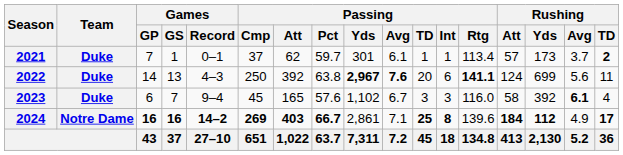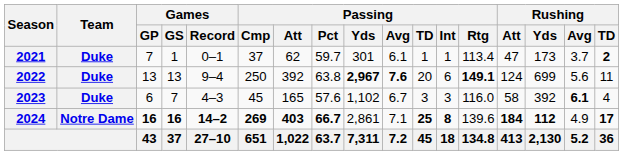 <table class="wikitable" style="text-align:center;">
 <tr>
 <th rowspan="2">Season</th>
 <th rowspan="2">Team</th>
 <th colspan="3">Games</th>
 <th colspan="8">Passing</th>
 <th colspan="4">Rushing</th>
 </tr>
 <tr>
 <th>GP</th>
 <th>GS</th>
 <th>Record</th>
 <th>Cmp</th>
 <th>Att</th>
 <th>Pct</th>
 <th>Yds</th>
 <th>Avg</th>
 <th>TD</th>
 <th>Int</th>
 <th>Rtg</th>
 <th>Att</th>
 <th>Yds</th>
 <th>Avg</th>
 <th>TD</th>
 </tr>
 <tr>
 <th><a href='#'>2021</a></th>
 <th><a href='#'>Duke</a></th>
 <td>7</td>
 <td>1</td>
 <td>0–1</td>
 <td>37</td>
 <td>62</td>
 <td>59.7</td>
 <td>301</td>
 <td>6.1</td>
 <td>1</td>
 <td>1</td>
 <td>113.4</td>
-<td>57</td>
+<td>47</td>
 <td>173</td>
 <td>3.7</td>
 <td><strong>2</strong></td>
 </tr>
 <tr>
 <th><a href='#'>2022</a></th>
 <th><a href='#'>Duke</a></th>
-<td>14</td>
 <td>13</td>
-<td>4–3</td>
+<td>13</td>
+<td>9–4</td>
 <td>250</td>
 <td>392</td>
 <td>63.8</td>
 <td><strong>2,967</strong></td>
 <td><strong>7.6</strong></td>
 <td>20</td>
 <td>6</td>
-<td><strong>141.1</strong></td>
+<td><strong>149.1</strong></td>
 <td>124</td>
 <td>699</td>
 <td>5.6</td>
 <td>11</td>
 </tr>
 <tr>
 <th><a href='#'>2023</a></th>
 <th><a href='#'>Duke</a></th>
 <td>6</td>
 <td>7</td>
-<td>9–4</td>
+<td>4–3</td>
 <td>45</td>
 <td>165</td>
 <td>57.6</td>
 <td>1,102</td>
 <td>6.7</td>
 <td>3</td>
 <td>3</td>
 <td>116.0</td>
 <td>58</td>
 <td>392</td>
 <td><strong>6.1</strong></td>
 <td>4</td>
 </tr>
 <tr>
 <th><a href='#'>2024</a></th>
 <th><a href='#'>Notre Dame</a></th>
 <td><strong>16</strong></td>
 <td><strong>16</strong></td>
 <td><strong>14–2</strong></td>
 <td><strong>269</strong></td>
 <td><strong>403</strong></td>
 <td><strong>66.7</strong></td>
 <td>2,861</td>
 <td>7.1</td>
 <td><strong>25</strong></td>
 <td><strong>8</strong></td>
 <td>139.6</td>
 <td><strong>184</strong></td>
 <td><strong>112</strong></td>
 <td>4.9</td>
 <td><strong>17</strong></td>
 </tr>
 <tr>
 <th colspan="2"></th>
 <th>43</th>
 <th>37</th>
 <th>27–10</th>
 <th>651</th>
 <th>1,022</th>
 <th>63.7</th>
 <th>7,311</th>
 <th>7.2</th>
 <th>45</th>
 <th>18</th>
 <th>134.8</th>
 <th>413</th>
 <th>2,130</th>
 <th>5.2</th>
 <th>36</th>
 </tr>
 </table>
